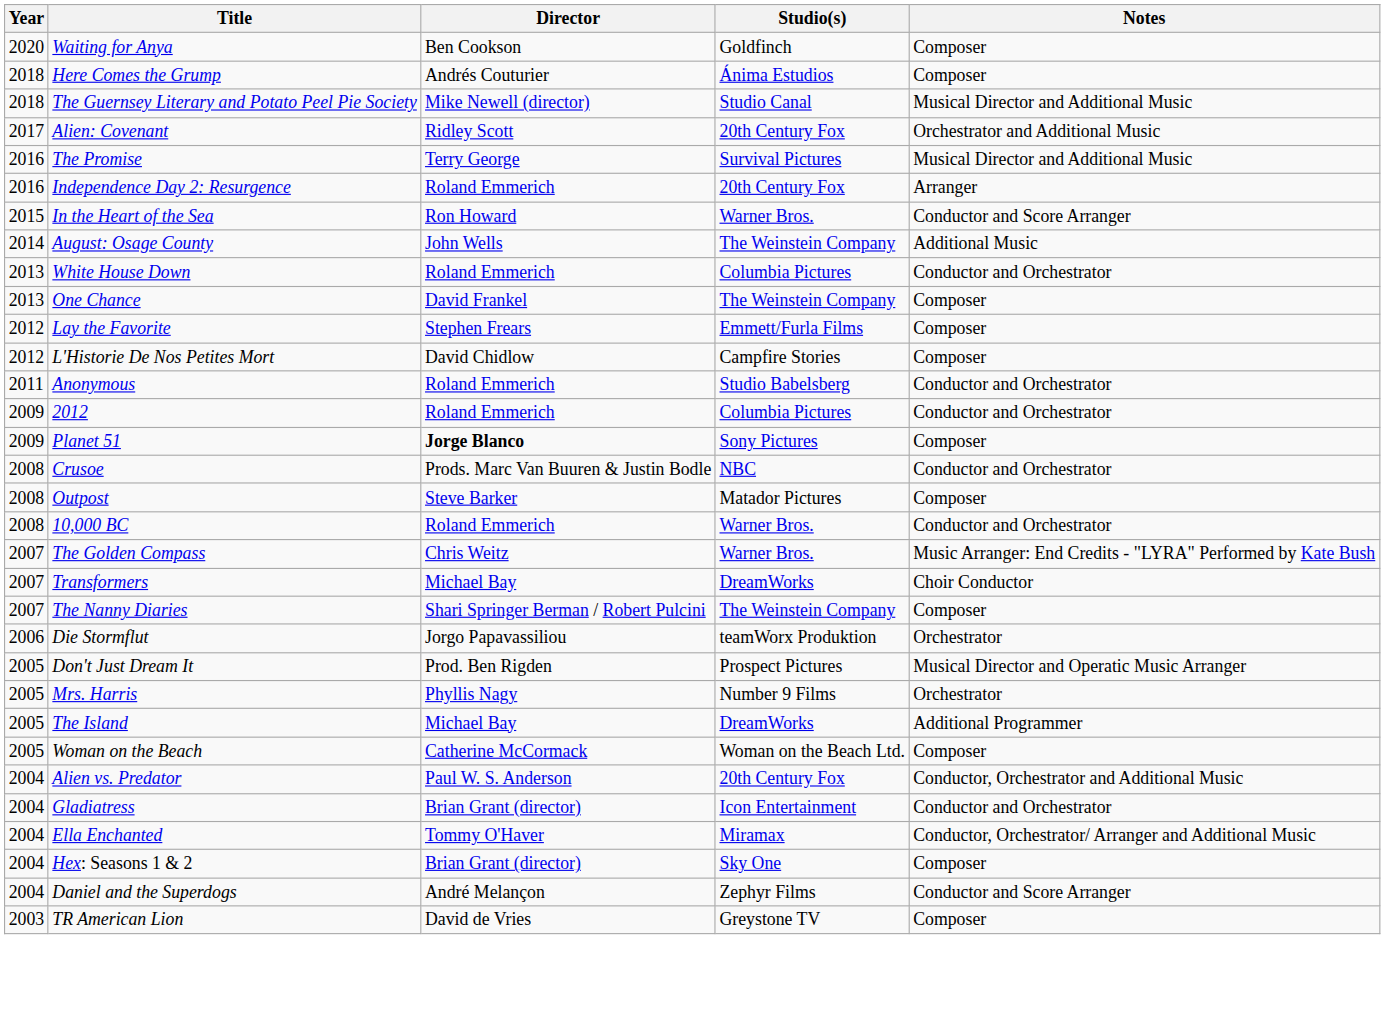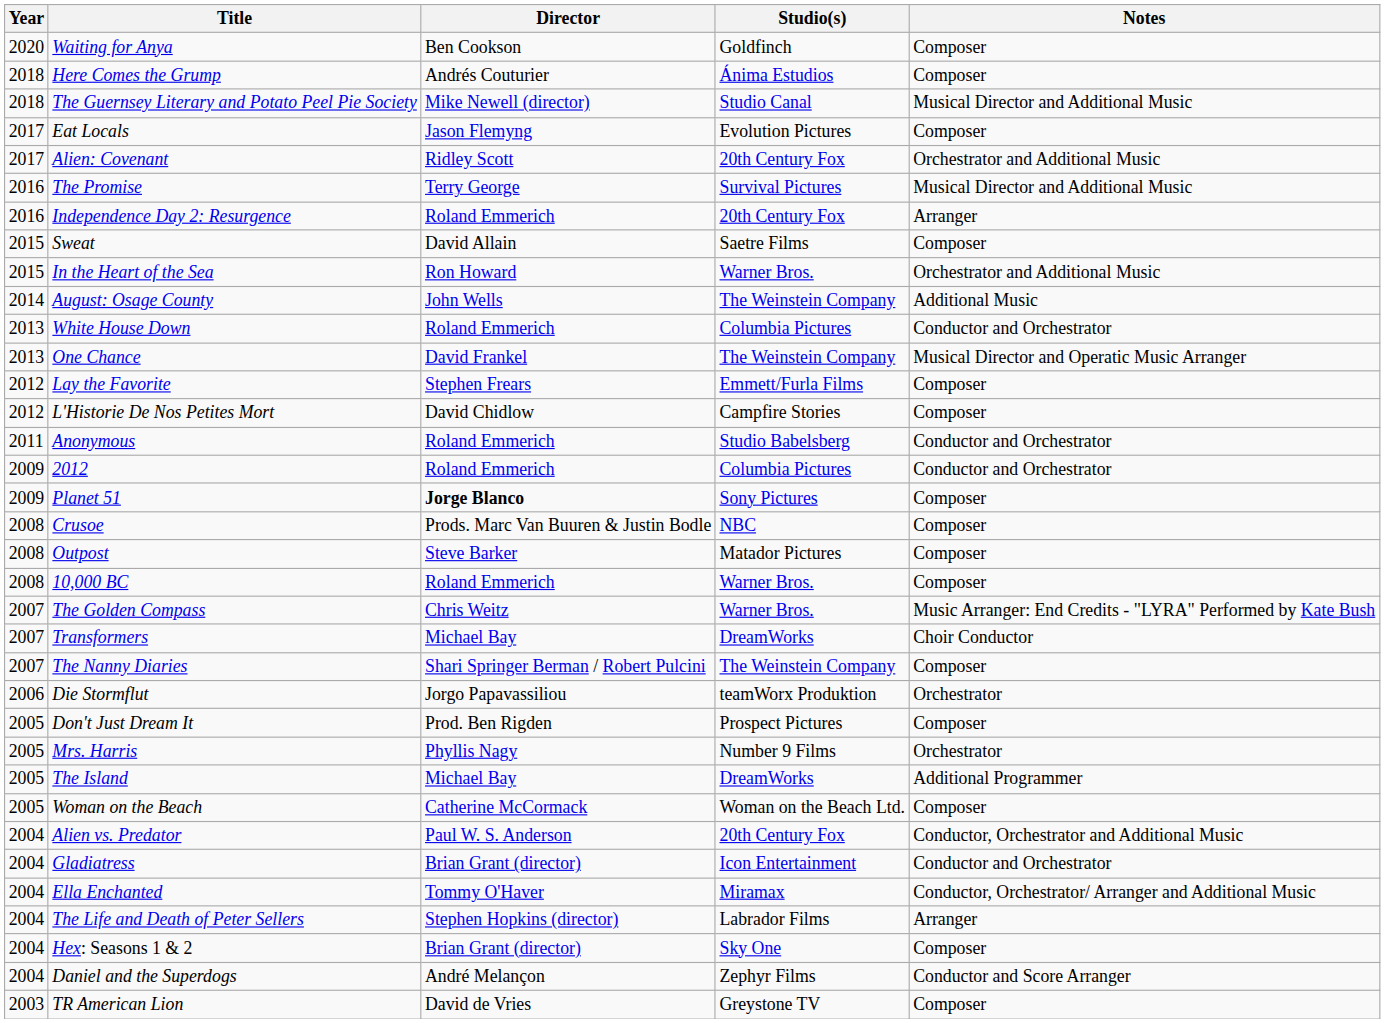 <table class="wikitable">
 <tr>
 <th>Year</th>
 <th>Title</th>
 <th>Director</th>
 <th>Studio(s)</th>
 <th>Notes</th>
 </tr>
 <tr>
 <td>2020</td>
 <td><em><a href='#'>Waiting for Anya</a></em></td>
 <td>Ben Cookson</td>
 <td>Goldfinch</td>
 <td>Composer</td>
 </tr>
 <tr>
 <td>2018</td>
 <td><em><a href='#'>Here Comes the Grump</a></em></td>
 <td>Andrés Couturier</td>
 <td><a href='#'>Ánima Estudios</a></td>
 <td>Composer</td>
 </tr>
 <tr>
 <td>2018</td>
 <td><em><a href='#'>The Guernsey Literary and Potato Peel Pie Society</a></em></td>
 <td><a href='#'>Mike Newell (director)</a></td>
 <td><a href='#'>Studio Canal</a></td>
 <td>Musical Director and Additional Music</td>
 </tr>
 <tr>
 <td>2017</td>
+<td><em>Eat Locals</em></td>
+<td><a href='#'>Jason Flemyng</a></td>
+<td>Evolution Pictures</td>
+<td>Composer</td>
+</tr>
+<tr>
+<td>2017</td>
 <td><em><a href='#'>Alien: Covenant</a></em></td>
 <td><a href='#'>Ridley Scott</a></td>
 <td><a href='#'>20th Century Fox</a></td>
 <td>Orchestrator and Additional Music</td>
 </tr>
 <tr>
 <td>2016</td>
 <td><em><a href='#'>The Promise</a></em></td>
 <td><a href='#'>Terry George</a></td>
 <td><a href='#'>Survival Pictures</a></td>
 <td>Musical Director and Additional Music</td>
 </tr>
 <tr>
 <td>2016</td>
 <td><em><a href='#'>Independence Day 2: Resurgence</a></em></td>
 <td><a href='#'>Roland Emmerich</a></td>
 <td><a href='#'>20th Century Fox</a></td>
 <td>Arranger</td>
 </tr>
 <tr>
 <td>2015</td>
+<td><em>Sweat</em></td>
+<td>David Allain</td>
+<td>Saetre Films</td>
+<td>Composer</td>
+</tr>
+<tr>
+<td>2015</td>
 <td><em><a href='#'>In the Heart of the Sea</a></em></td>
 <td><a href='#'>Ron Howard</a></td>
 <td><a href='#'>Warner Bros.</a></td>
-<td>Conductor and Score Arranger</td>
+<td>Orchestrator and Additional Music</td>
 </tr>
 <tr>
 <td>2014</td>
 <td><em><a href='#'>August: Osage County</a></em></td>
 <td><a href='#'>John Wells</a></td>
 <td><a href='#'>The Weinstein Company</a></td>
 <td>Additional Music</td>
 </tr>
 <tr>
 <td>2013</td>
 <td><em><a href='#'>White House Down</a></em></td>
 <td><a href='#'>Roland Emmerich</a></td>
 <td><a href='#'>Columbia Pictures</a></td>
 <td>Conductor and Orchestrator</td>
 </tr>
 <tr>
 <td>2013</td>
 <td><em><a href='#'>One Chance</a></em></td>
 <td><a href='#'>David Frankel</a></td>
 <td><a href='#'>The Weinstein Company</a></td>
-<td>Composer</td>
+<td>Musical Director and Operatic Music Arranger</td>
 </tr>
 <tr>
 <td>2012</td>
 <td><em><a href='#'>Lay the Favorite</a></em></td>
 <td><a href='#'>Stephen Frears</a></td>
 <td><a href='#'>Emmett/Furla Films</a></td>
 <td>Composer</td>
 </tr>
 <tr>
 <td>2012</td>
 <td><em>L'Historie De Nos Petites Mort</em></td>
 <td>David Chidlow</td>
 <td>Campfire Stories</td>
 <td>Composer</td>
 </tr>
 <tr>
 <td>2011</td>
 <td><em><a href='#'>Anonymous</a></em></td>
 <td><a href='#'>Roland Emmerich</a></td>
 <td><a href='#'>Studio Babelsberg</a></td>
 <td>Conductor and Orchestrator</td>
 </tr>
 <tr>
 <td>2009</td>
 <td><em><a href='#'>2012</a></em></td>
 <td><a href='#'>Roland Emmerich</a></td>
 <td><a href='#'>Columbia Pictures</a></td>
 <td>Conductor and Orchestrator</td>
 </tr>
 <tr>
 <td>2009</td>
 <td><em><a href='#'>Planet 51</a></em></td>
 <td><strong>Jorge Blanco</strong></td>
 <td><a href='#'>Sony Pictures</a></td>
 <td>Composer</td>
 </tr>
 <tr>
 <td>2008</td>
 <td><em><a href='#'>Crusoe</a></em></td>
 <td>Prods. Marc Van Buuren & Justin Bodle</td>
 <td><a href='#'>NBC</a></td>
-<td>Conductor and Orchestrator</td>
+<td>Composer</td>
 </tr>
 <tr>
 <td>2008</td>
 <td><em><a href='#'>Outpost</a></em></td>
 <td><a href='#'>Steve Barker</a></td>
 <td>Matador Pictures</td>
 <td>Composer</td>
 </tr>
 <tr>
 <td>2008</td>
 <td><em><a href='#'>10,000 BC</a></em></td>
 <td><a href='#'>Roland Emmerich</a></td>
 <td><a href='#'>Warner Bros.</a></td>
-<td>Conductor and Orchestrator</td>
+<td>Composer</td>
 </tr>
 <tr>
 <td>2007</td>
 <td><em><a href='#'>The Golden Compass</a></em></td>
 <td><a href='#'>Chris Weitz</a></td>
 <td><a href='#'>Warner Bros.</a></td>
 <td>Music Arranger: End Credits - "LYRA" Performed by <a href='#'>Kate Bush</a></td>
 </tr>
 <tr>
 <td>2007</td>
 <td><em><a href='#'>Transformers</a></em></td>
 <td><a href='#'>Michael Bay</a></td>
 <td><a href='#'>DreamWorks</a></td>
 <td>Choir Conductor</td>
 </tr>
 <tr>
 <td>2007</td>
 <td><em><a href='#'>The Nanny Diaries</a></em></td>
 <td><a href='#'>Shari Springer Berman</a> / <a href='#'>Robert Pulcini</a></td>
 <td><a href='#'>The Weinstein Company</a></td>
 <td>Composer</td>
 </tr>
 <tr>
 <td>2006</td>
 <td><em>Die Stormflut</em></td>
 <td>Jorgo Papavassiliou</td>
 <td>teamWorx Produktion</td>
 <td>Orchestrator</td>
 </tr>
 <tr>
 <td>2005</td>
 <td><em>Don't Just Dream It</em></td>
 <td>Prod. Ben Rigden</td>
 <td>Prospect Pictures</td>
-<td>Musical Director and Operatic Music Arranger</td>
+<td>Composer</td>
 </tr>
 <tr>
 <td>2005</td>
 <td><em><a href='#'>Mrs. Harris</a></em></td>
 <td><a href='#'>Phyllis Nagy</a></td>
 <td>Number 9 Films</td>
 <td>Orchestrator</td>
 </tr>
 <tr>
 <td>2005</td>
 <td><em><a href='#'>The Island</a></em></td>
 <td><a href='#'>Michael Bay</a></td>
 <td><a href='#'>DreamWorks</a></td>
 <td>Additional Programmer</td>
 </tr>
 <tr>
 <td>2005</td>
 <td><em>Woman on the Beach</em></td>
 <td><a href='#'>Catherine McCormack</a></td>
 <td>Woman on the Beach Ltd.</td>
 <td>Composer</td>
 </tr>
 <tr>
 <td>2004</td>
 <td><em><a href='#'>Alien vs. Predator</a></em></td>
 <td><a href='#'>Paul W. S. Anderson</a></td>
 <td><a href='#'>20th Century Fox</a></td>
 <td>Conductor, Orchestrator and Additional Music</td>
 </tr>
 <tr>
 <td>2004</td>
 <td><em><a href='#'>Gladiatress</a></em></td>
 <td><a href='#'>Brian Grant (director)</a></td>
 <td><a href='#'>Icon Entertainment</a></td>
 <td>Conductor and Orchestrator</td>
 </tr>
 <tr>
 <td>2004</td>
 <td><em><a href='#'>Ella Enchanted</a></em></td>
 <td><a href='#'>Tommy O'Haver</a></td>
 <td><a href='#'>Miramax</a></td>
 <td>Conductor, Orchestrator/ Arranger and Additional Music</td>
 </tr>
 <tr>
 <td>2004</td>
+<td><em><a href='#'>The Life and Death of Peter Sellers</a></em></td>
+<td><a href='#'>Stephen Hopkins (director)</a></td>
+<td>Labrador Films</td>
+<td>Arranger</td>
+</tr>
+<tr>
+<td>2004</td>
 <td><em><a href='#'>Hex</a></em>: Seasons 1 & 2</td>
 <td><a href='#'>Brian Grant (director)</a></td>
 <td><a href='#'>Sky One</a></td>
 <td>Composer</td>
 </tr>
 <tr>
 <td>2004</td>
 <td><em>Daniel and the Superdogs</em></td>
 <td>André Melançon</td>
 <td>Zephyr Films</td>
 <td>Conductor and Score Arranger</td>
 </tr>
 <tr>
 <td>2003</td>
 <td><em>TR American Lion</em></td>
 <td>David de Vries</td>
 <td>Greystone TV</td>
 <td>Composer</td>
 </tr>
 </table>
